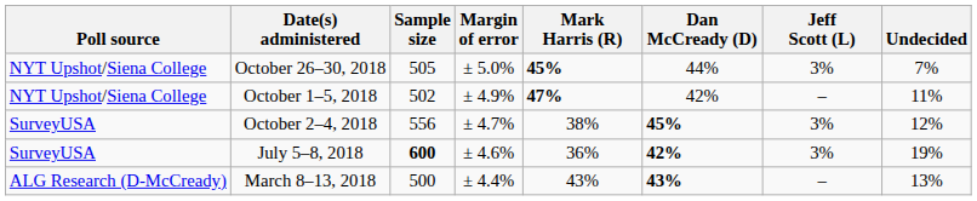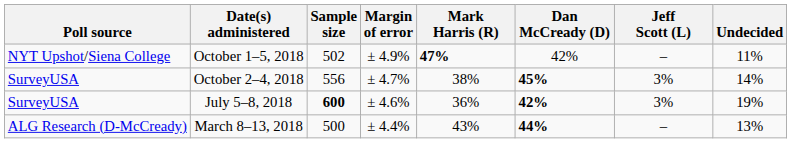 <table class="wikitable">
 <tr valign=bottom>
 <th>Poll source</th>
 <th>Date(s)<br>administered</th>
 <th>Sample<br>size</th>
 <th>Margin<br>of error</th>
 <th style="width:100px;">Mark<br>Harris (R)</th>
 <th style="width:100px;">Dan<br>McCready (D)</th>
 <th style="width:100px;">Jeff<br>Scott (L)</th>
 <th>Undecided</th>
-</tr>
-<tr>
-<td><a href='#'>NYT Upshot</a>/<a href='#'>Siena College</a></td>
-<td align=center>October 26–30, 2018</td>
-<td align=center>505</td>
-<td align=center>± 5.0%</td>
-<td><strong>45%</strong></td>
-<td align=center>44%</td>
-<td align=center>3%</td>
-<td align=center>7%</td>
 </tr>
 <tr>
 <td><a href='#'>NYT Upshot</a>/<a href='#'>Siena College</a></td>
 <td align=center>October 1–5, 2018</td>
 <td align=center>502</td>
 <td align=center>± 4.9%</td>
 <td><strong>47%</strong></td>
 <td align=center>42%</td>
 <td align=center>–</td>
 <td align=center>11%</td>
 </tr>
 <tr>
 <td><a href='#'>SurveyUSA</a></td>
 <td align=center>October 2–4, 2018</td>
 <td align=center>556</td>
 <td align=center>± 4.7%</td>
 <td align=center>38%</td>
 <td><strong>45%</strong></td>
 <td align=center>3%</td>
-<td align=center>12%</td>
+<td align=center>14%</td>
 </tr>
 <tr>
 <td><a href='#'>SurveyUSA</a></td>
 <td align=center>July 5–8, 2018</td>
 <td align=center><strong>600</strong></td>
 <td align=center>± 4.6%</td>
 <td align=center>36%</td>
 <td><strong>42%</strong></td>
 <td align=center>3%</td>
 <td align=center>19%</td>
 </tr>
 <tr>
 <td><a href='#'>ALG Research (D-McCready)</a></td>
 <td align=center>March 8–13, 2018</td>
 <td align=center>500</td>
 <td align=center>± 4.4%</td>
 <td align=center>43%</td>
-<td><strong>43%</strong></td>
+<td><strong>44%</strong></td>
 <td align=center>–</td>
 <td align=center>13%</td>
 </tr>
 </table>
